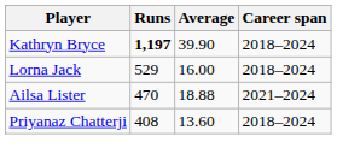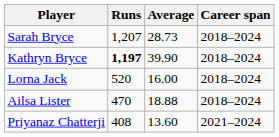 <table class="wikitable">
 <tr>
 <th>Player</th>
 <th>Runs</th>
 <th>Average</th>
 <th>Career span</th>
+</tr>
+<tr>
+<td><a href='#'>Sarah Bryce</a></td>
+<td>1,207</td>
+<td>28.73</td>
+<td>2018–2024</td>
 </tr>
 <tr>
 <td><a href='#'>Kathryn Bryce</a></td>
 <td><strong>1,197</strong></td>
 <td>39.90</td>
 <td>2018–2024</td>
 </tr>
 <tr>
 <td><a href='#'>Lorna Jack</a></td>
-<td>529</td>
+<td>520</td>
 <td>16.00</td>
 <td>2018–2024</td>
 </tr>
 <tr>
 <td><a href='#'>Ailsa Lister</a></td>
 <td>470</td>
 <td>18.88</td>
-<td>2021–2024</td>
+<td>2018–2024</td>
 </tr>
 <tr>
 <td><a href='#'>Priyanaz Chatterji</a></td>
 <td>408</td>
 <td>13.60</td>
-<td>2018–2024</td>
+<td>2021–2024</td>
 </tr>
 </table>
